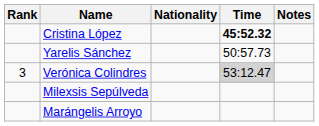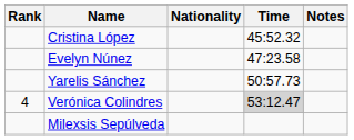 <table class="wikitable sortable" style="text-align:center;font-size:95%">
 <tr>
 <th>Rank</th>
 <th>Name</th>
 <th>Nationality</th>
 <th>Time</th>
 <th>Notes</th>
 </tr>
 <tr>
 <td></td>
 <td align=left><a href='#'>Cristina López</a></td>
 <td align=left></td>
-<td><strong>45:52.32</strong></td>
+<td>45:52.32</td>
+<td></td>
+</tr>
+<tr>
+<td></td>
+<td align=left><a href='#'>Evelyn Núnez</a></td>
+<td align=left></td>
+<td>47:23.58</td>
 <td></td>
 </tr>
 <tr>
 <td></td>
 <td align=left><a href='#'>Yarelis Sánchez</a></td>
 <td align=left></td>
 <td>50:57.73</td>
 <td></td>
 </tr>
 <tr>
-<td>3</td>
+<td>4</td>
 <td align=left><a href='#'>Verónica Colindres</a></td>
 <td align=left></td>
 <td style="background: lightgrey;">53:12.47</td>
 <td></td>
 </tr>
 <tr>
 <td></td>
 <td align=left><a href='#'>Milexsis Sepúlveda</a></td>
 <td align=left></td>
 <td></td>
 <td></td>
 </tr>
-<tr>
-<td></td>
-<td align=left><a href='#'>Marángelis Arroyo</a></td>
-<td align=left></td>
-<td></td>
-<td></td>
-</tr>
 </table>
